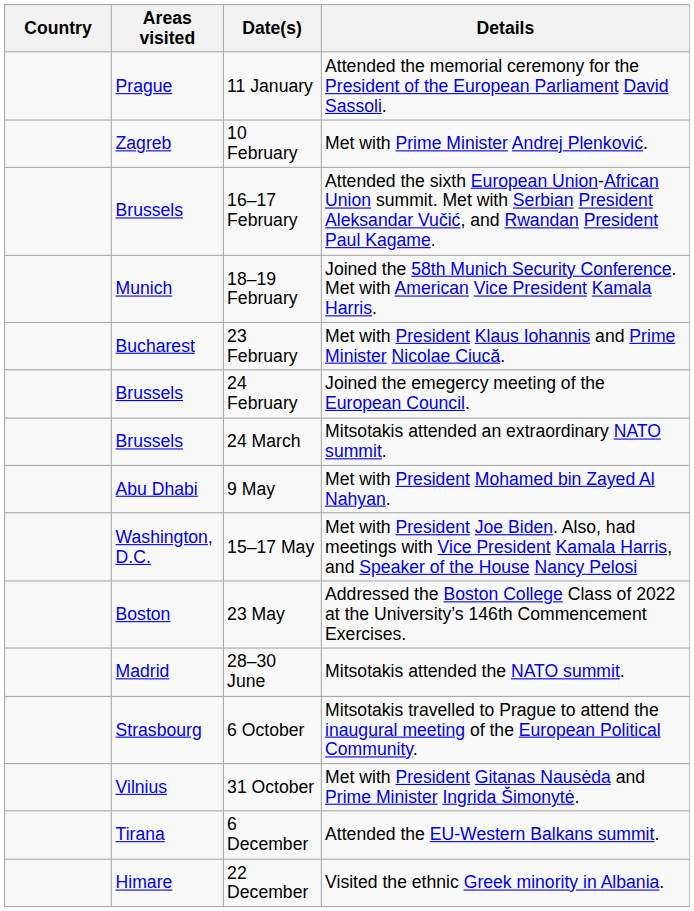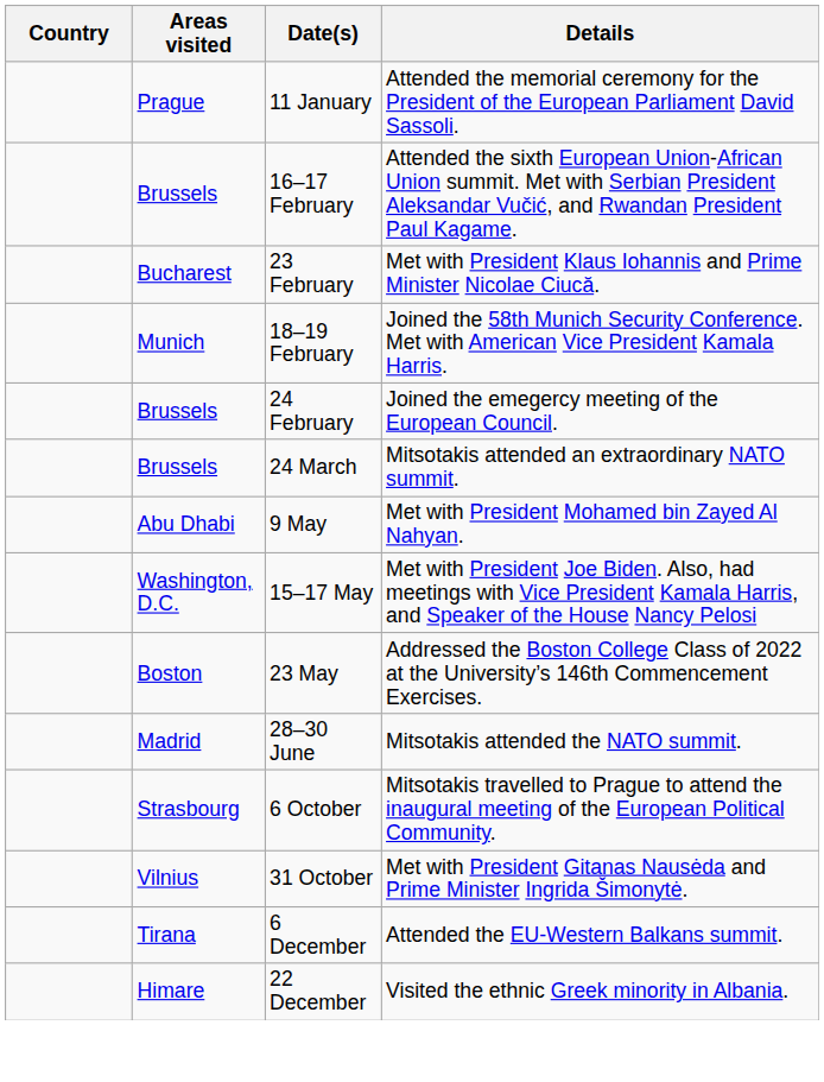 <table class="wikitable sortable outercollapse" style="margin: 1em auto 1em auto">
 <tr>
 <th width="120">Country</th>
 <th width="100">Areas visited</th>
 <th width="90">Date(s)</th>
 <th style="width:550px;" class="unsortable">Details</th>
 </tr>
 <tr>
 <td></td>
 <td><a href='#'>Prague</a></td>
 <td>11 January</td>
 <td>Attended the memorial ceremony for the <a href='#'>President of the European Parliament</a> <a href='#'>David Sassoli</a>.</td>
 </tr>
 <tr>
 <td></td>
-<td><a href='#'>Zagreb</a></td>
-<td>10 February</td>
-<td>Met with <a href='#'>Prime Minister</a> <a href='#'>Andrej Plenković</a>.</td>
-</tr>
-<tr>
-<td></td>
 <td><a href='#'>Brussels</a></td>
 <td>16–17 February</td>
 <td>Attended the sixth <a href='#'>European Union</a>-<a href='#'>African Union</a> summit. Met with <a href='#'>Serbian</a> <a href='#'>President</a> <a href='#'>Aleksandar Vučić</a>, and <a href='#'>Rwandan</a> <a href='#'>President</a> <a href='#'>Paul Kagame</a>.</td>
 </tr>
 <tr>
 <td></td>
+<td><a href='#'>Bucharest</a></td>
+<td>23 February</td>
+<td>Met with <a href='#'>President</a> <a href='#'>Klaus Iohannis</a> and <a href='#'>Prime Minister</a> <a href='#'>Nicolae Ciucă</a>.</td>
+</tr>
+<tr>
+<td></td>
 <td><a href='#'>Munich</a></td>
 <td>18–19 February</td>
 <td>Joined the <a href='#'>58th Munich Security Conference</a>. Met with <a href='#'>American</a> <a href='#'>Vice President</a> <a href='#'>Kamala Harris</a>.</td>
-</tr>
-<tr>
-<td></td>
-<td><a href='#'>Bucharest</a></td>
-<td>23 February</td>
-<td>Met with <a href='#'>President</a> <a href='#'>Klaus Iohannis</a> and <a href='#'>Prime Minister</a> <a href='#'>Nicolae Ciucă</a>.</td>
 </tr>
 <tr>
 <td></td>
 <td><a href='#'>Brussels</a></td>
 <td>24 February</td>
 <td>Joined the emegercy meeting of the <a href='#'>European Council</a>.</td>
 </tr>
 <tr>
 <td></td>
 <td><a href='#'>Brussels</a></td>
 <td>24 March</td>
 <td>Mitsotakis attended an extraordinary <a href='#'>NATO summit</a>.</td>
 </tr>
 <tr>
 <td></td>
 <td><a href='#'>Abu Dhabi</a></td>
 <td>9 May</td>
 <td>Met with <a href='#'>President</a> <a href='#'>Mohamed bin Zayed Al Nahyan</a>.</td>
 </tr>
 <tr>
 <td></td>
 <td><a href='#'>Washington, D.C.</a></td>
 <td>15–17 May</td>
 <td>Met with <a href='#'>President</a> <a href='#'>Joe Biden</a>. Also, had meetings with <a href='#'>Vice President</a> <a href='#'>Kamala Harris</a>, and <a href='#'>Speaker of the House</a> <a href='#'>Nancy Pelosi</a></td>
 </tr>
 <tr>
 <td></td>
 <td><a href='#'>Boston</a></td>
 <td>23 May</td>
 <td>Addressed the <a href='#'>Boston College</a> Class of 2022 at the University’s 146th Commencement Exercises.</td>
 </tr>
 <tr>
 <td></td>
 <td><a href='#'>Madrid</a></td>
 <td>28–30 June</td>
 <td>Mitsotakis attended the <a href='#'>NATO summit</a>.</td>
 </tr>
 <tr>
 <td></td>
 <td><a href='#'>Strasbourg</a></td>
 <td>6 October</td>
 <td>Mitsotakis travelled to Prague to attend the <a href='#'>inaugural meeting</a> of the <a href='#'>European Political Community</a>.</td>
 </tr>
 <tr>
 <td></td>
 <td><a href='#'>Vilnius</a></td>
 <td>31 October</td>
 <td>Met with <a href='#'>President</a> <a href='#'>Gitanas Nausėda</a> and <a href='#'>Prime Minister</a> <a href='#'>Ingrida Šimonytė</a>.</td>
 </tr>
 <tr>
 <td></td>
 <td><a href='#'>Tirana</a></td>
 <td>6 December</td>
 <td>Attended the <a href='#'>EU-Western Balkans summit</a>.</td>
 </tr>
 <tr>
 <td></td>
 <td><a href='#'>Himare</a></td>
 <td>22 December</td>
 <td>Visited the ethnic <a href='#'>Greek minority in Albania</a>.</td>
 </tr>
 </table>
